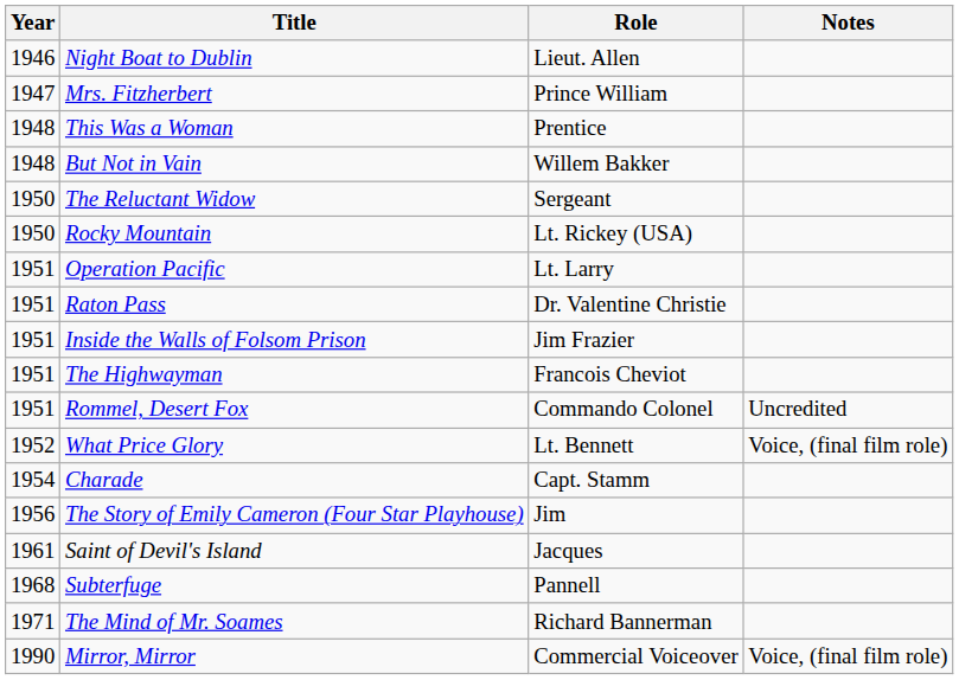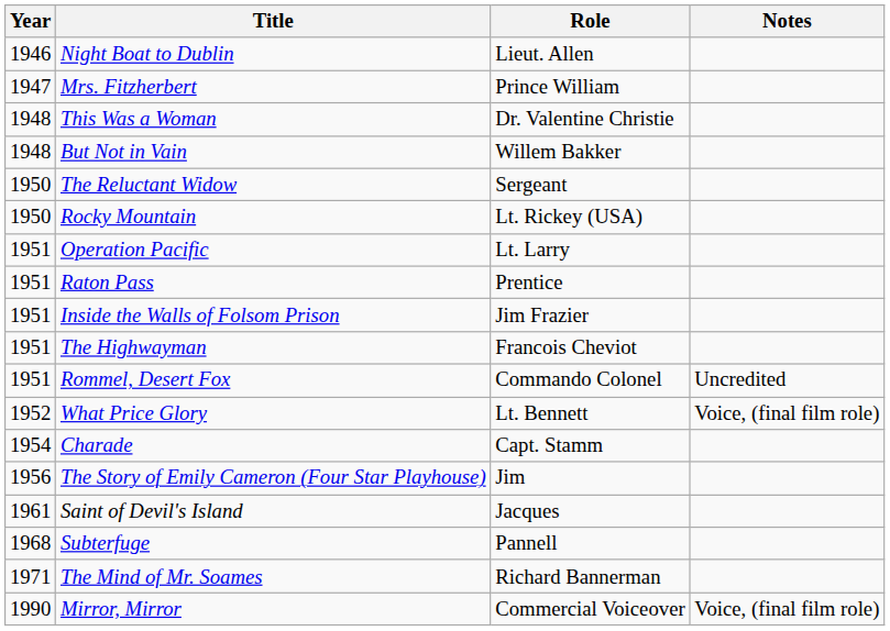 <table class="wikitable">
 <tr>
 <th>Year</th>
 <th>Title</th>
 <th>Role</th>
 <th>Notes</th>
 </tr>
 <tr>
 <td>1946</td>
 <td><em><a href='#'>Night Boat to Dublin</a></em></td>
 <td>Lieut. Allen</td>
 <td></td>
 </tr>
 <tr>
 <td>1947</td>
 <td><em><a href='#'>Mrs. Fitzherbert</a></em></td>
 <td>Prince William</td>
 <td></td>
 </tr>
 <tr>
 <td>1948</td>
 <td><em><a href='#'>This Was a Woman</a></em></td>
-<td>Prentice</td>
+<td>Dr. Valentine Christie</td>
 <td></td>
 </tr>
 <tr>
 <td>1948</td>
 <td><em><a href='#'>But Not in Vain</a></em></td>
 <td>Willem Bakker</td>
 <td></td>
 </tr>
 <tr>
 <td>1950</td>
 <td><em><a href='#'>The Reluctant Widow</a></em></td>
 <td>Sergeant</td>
 <td></td>
 </tr>
 <tr>
 <td>1950</td>
 <td><em><a href='#'>Rocky Mountain</a></em></td>
 <td>Lt. Rickey (USA)</td>
 <td></td>
 </tr>
 <tr>
 <td>1951</td>
 <td><em><a href='#'>Operation Pacific</a></em></td>
 <td>Lt. Larry</td>
 <td></td>
 </tr>
 <tr>
 <td>1951</td>
 <td><em><a href='#'>Raton Pass</a></em></td>
-<td>Dr. Valentine Christie</td>
+<td>Prentice</td>
 <td></td>
 </tr>
 <tr>
 <td>1951</td>
 <td><em><a href='#'>Inside the Walls of Folsom Prison</a></em></td>
 <td>Jim Frazier</td>
 <td></td>
 </tr>
 <tr>
 <td>1951</td>
 <td><em><a href='#'>The Highwayman</a></em></td>
 <td>Francois Cheviot</td>
 <td></td>
 </tr>
 <tr>
 <td>1951</td>
 <td><em><a href='#'>Rommel, Desert Fox</a></em></td>
 <td>Commando Colonel</td>
 <td>Uncredited</td>
 </tr>
 <tr>
 <td>1952</td>
 <td><em><a href='#'>What Price Glory</a></em></td>
 <td>Lt. Bennett</td>
 <td>Voice, (final film role)</td>
 </tr>
 <tr>
 <td>1954</td>
 <td><em><a href='#'>Charade</a></em></td>
 <td>Capt. Stamm</td>
 <td></td>
 </tr>
 <tr>
 <td>1956</td>
 <td><em><a href='#'>The Story of Emily Cameron (Four Star Playhouse)</a></em></td>
 <td>Jim</td>
 <td></td>
 </tr>
 <tr>
 <td>1961</td>
 <td><em>Saint of Devil's Island</em></td>
 <td>Jacques</td>
 <td></td>
 </tr>
 <tr>
 <td>1968</td>
 <td><em><a href='#'>Subterfuge</a></em></td>
 <td>Pannell</td>
 <td></td>
 </tr>
 <tr>
 <td>1971</td>
 <td><em><a href='#'>The Mind of Mr. Soames</a></em></td>
 <td>Richard Bannerman</td>
 <td></td>
 </tr>
 <tr>
 <td>1990</td>
 <td><em><a href='#'>Mirror, Mirror</a></em></td>
 <td>Commercial Voiceover</td>
 <td>Voice, (final film role)</td>
 </tr>
 </table>
